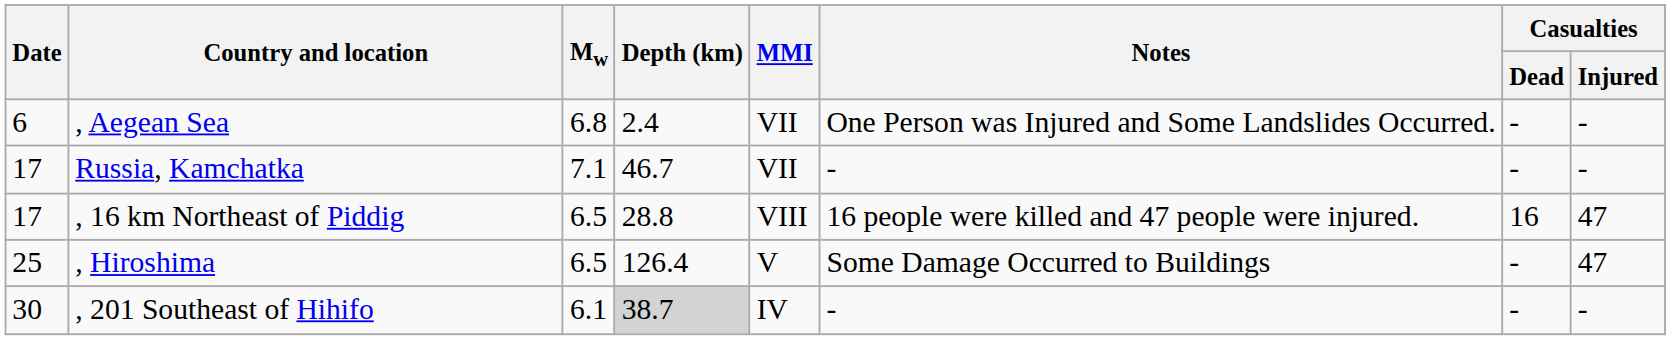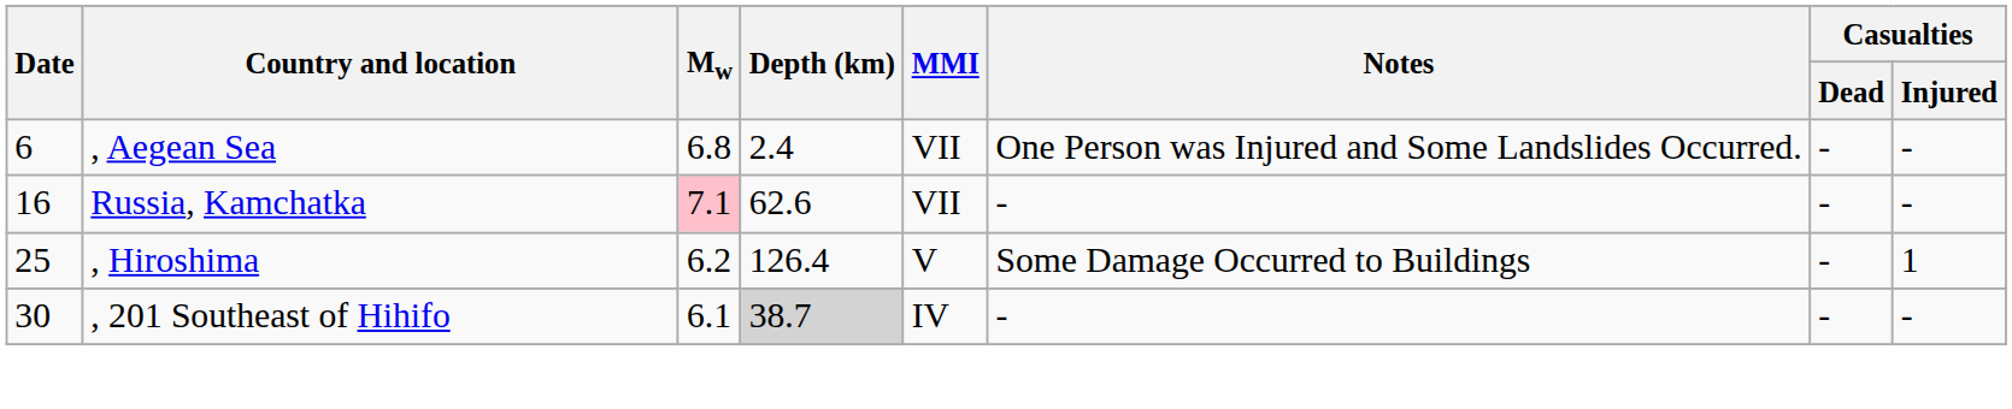 <table class="wikitable sortable sort-under" style="border:1px black; margin-left:1em;">
 <tr>
 <th rowspan="2"><small>Date</small></th>
 <th rowspan="2" style="width: 260px"><small>Country and location</small></th>
 <th rowspan="2"><small>M<sub>w</sub></small></th>
 <th rowspan="2"><small>Depth (km)</small></th>
 <th rowspan="2"><small><a href='#'>MMI</a></small></th>
 <th rowspan="2" class="unsortable"><small>Notes</small></th>
 <th colspan="2"><small>Casualties</small></th>
 </tr>
 <tr>
 <th><small>Dead</small></th>
 <th><small>Injured</small></th>
 </tr>
 <tr>
 <td>6</td>
 <td>, <a href='#'>Aegean Sea</a></td>
 <td>6.8</td>
 <td>2.4</td>
 <td>VII</td>
 <td>One Person was Injured and Some Landslides Occurred.</td>
 <td>-</td>
 <td>-</td>
 </tr>
 <tr>
-<td>17</td>
+<td>16</td>
 <td> <a href='#'>Russia</a>, <a href='#'>Kamchatka</a></td>
-<td>7.1</td>
-<td>46.7</td>
+<td style="background: pink;">7.1</td>
+<td>62.6</td>
 <td>VII</td>
 <td>-</td>
 <td>-</td>
 <td>-</td>
 </tr>
 <tr>
-<td>17</td>
-<td>, 16 km Northeast of <a href='#'>Piddig</a></td>
-<td>6.5</td>
-<td>28.8</td>
-<td>VIII</td>
-<td>16 people were killed and 47 people were injured.</td>
-<td>16</td>
-<td>47</td>
-</tr>
-<tr>
 <td>25</td>
 <td>, <a href='#'>Hiroshima</a></td>
-<td>6.5</td>
+<td>6.2</td>
 <td>126.4</td>
 <td>V</td>
 <td>Some Damage Occurred to Buildings</td>
 <td>-</td>
-<td>47</td>
+<td>1</td>
 </tr>
 <tr>
 <td>30</td>
 <td>, 201 Southeast of <a href='#'>Hihifo</a></td>
 <td>6.1</td>
 <td style="background: lightgrey;">38.7</td>
 <td>IV</td>
 <td>-</td>
 <td>-</td>
 <td>-</td>
 </tr>
 </table>
